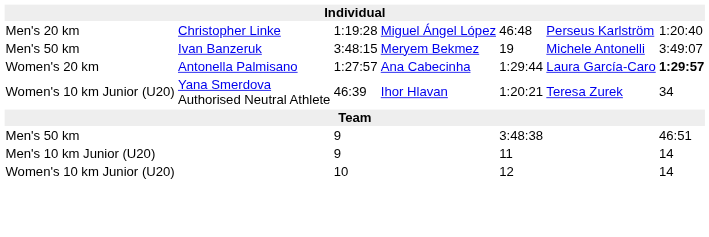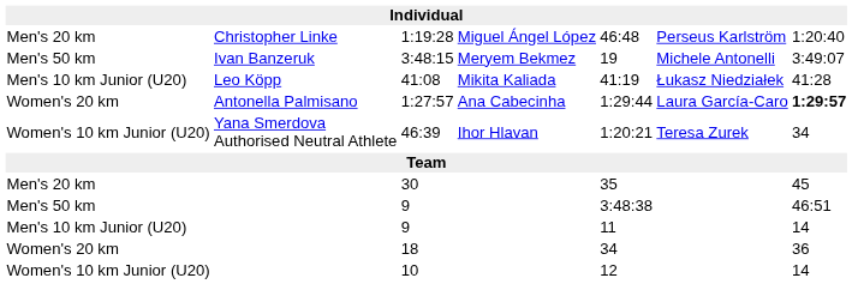 <table>
 <tr>
 <td colspan=7 bgcolor=#eeeeee style=text-align:center;><strong>Individual</strong></td>
 </tr>
 <tr>
 <td>Men's 20 km</td>
 <td><a href='#'>Christopher Linke</a><br></td>
 <td>1:19:28</td>
 <td><a href='#'>Miguel Ángel López</a><br></td>
 <td>46:48</td>
 <td><a href='#'>Perseus Karlström</a><br></td>
 <td>1:20:40</td>
 </tr>
 <tr>
 <td>Men's 50 km</td>
 <td><a href='#'>Ivan Banzeruk</a><br></td>
 <td>3:48:15</td>
 <td><a href='#'>Meryem Bekmez</a><br></td>
 <td>19</td>
 <td><a href='#'>Michele Antonelli</a><br></td>
 <td>3:49:07</td>
 </tr>
 <tr>
+<td>Men's 10 km Junior (U20)</td>
+<td><a href='#'>Leo Köpp</a><br></td>
+<td>41:08</td>
+<td><a href='#'>Mikita Kaliada</a><br></td>
+<td>41:19</td>
+<td><a href='#'>Łukasz Niedziałek</a><br></td>
+<td>41:28</td>
+</tr>
+<tr>
 <td>Women's 20 km</td>
 <td><a href='#'>Antonella Palmisano</a><br></td>
 <td>1:27:57 </td>
 <td><a href='#'>Ana Cabecinha</a><br></td>
 <td>1:29:44</td>
 <td><a href='#'>Laura García-Caro</a><br></td>
 <td><strong>1:29:57</strong></td>
 </tr>
 <tr>
 <td>Women's 10 km Junior (U20)</td>
 <td><a href='#'>Yana Smerdova</a><br>Authorised Neutral Athlete</td>
 <td>46:39</td>
 <td><a href='#'>Ihor Hlavan</a><br></td>
 <td>1:20:21</td>
 <td><a href='#'>Teresa Zurek</a><br></td>
 <td>34</td>
 </tr>
 <tr>
 <td colspan=7 bgcolor=#eeeeee style=text-align:center;><strong>Team</strong></td>
 </tr>
 <tr>
+<td>Men's 20 km</td>
+<td></td>
+<td>30</td>
+<td></td>
+<td>35</td>
+<td></td>
+<td>45</td>
+</tr>
+<tr>
 <td>Men's 50 km</td>
 <td></td>
 <td>9</td>
 <td></td>
 <td>3:48:38</td>
 <td></td>
 <td>46:51</td>
 </tr>
 <tr>
 <td>Men's 10 km Junior (U20)</td>
 <td></td>
 <td>9</td>
 <td></td>
 <td>11</td>
 <td></td>
 <td>14</td>
 </tr>
 <tr>
+<td>Women's 20 km</td>
+<td></td>
+<td>18</td>
+<td></td>
+<td>34</td>
+<td></td>
+<td>36</td>
+</tr>
+<tr>
 <td>Women's 10 km Junior (U20)</td>
 <td></td>
 <td>10</td>
 <td></td>
 <td>12</td>
 <td></td>
 <td>14</td>
 </tr>
 </table>
